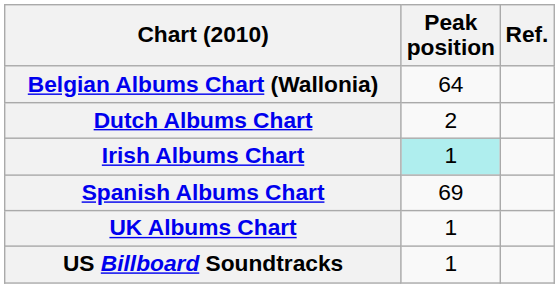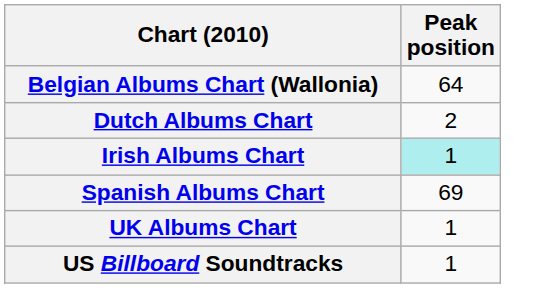 <table class="wikitable sortable plainrowheaders" style="text-align: center">
 <tr>
 <th scope="col" style="width:17em;">Chart (2010)</th>
 <th scope="col">Peak<br>position</th>
-<th scope="col">Ref.</th>
 </tr>
 <tr>
 <th scope="row"><a href='#'>Belgian Albums Chart</a> (Wallonia)</th>
 <td>64</td>
-<td></td>
 </tr>
 <tr>
 <th scope="row"><a href='#'>Dutch Albums Chart</a></th>
 <td>2</td>
-<td></td>
 </tr>
 <tr>
 <th scope="row"><a href='#'>Irish Albums Chart</a></th>
 <td style="background: paleturquoise;">1</td>
-<td></td>
 </tr>
 <tr>
 <th scope="row"><a href='#'>Spanish Albums Chart</a></th>
 <td>69</td>
-<td></td>
 </tr>
 <tr>
 <th scope="row"><a href='#'>UK Albums Chart</a></th>
 <td>1</td>
-<td></td>
 </tr>
 <tr>
 <th scope="row">US <em><a href='#'>Billboard</a></em> Soundtracks</th>
 <td>1</td>
-<td></td>
 </tr>
 </table>
